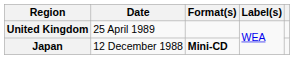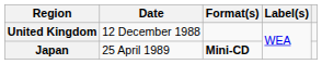 <table class="wikitable plainrowheaders">
 <tr>
 <th scope="col">Region</th>
 <th scope="col">Date</th>
 <th scope="col">Format(s)</th>
 <th scope="col">Label(s)</th>
 <th scope="col"></th>
 </tr>
 <tr>
 <th scope="row">United Kingdom</th>
-<td>25 April 1989</td>
+<td>12 December 1988</td>
 <td></td>
 <td rowspan="2"><a href='#'>WEA</a></td>
 <td></td>
 </tr>
 <tr>
 <th scope="row">Japan</th>
-<td>12 December 1988</td>
+<td>25 April 1989</td>
 <td><strong>Mini-CD</strong></td>
 <td></td>
 </tr>
 </table>
